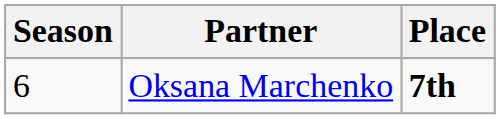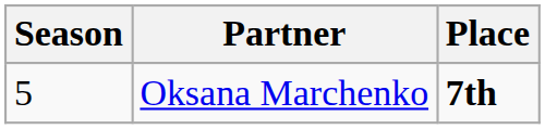 <table class="wikitable sortable">
 <tr>
 <th>Season</th>
 <th>Partner</th>
 <th>Place</th>
 </tr>
 <tr>
-<td>6</td>
+<td>5</td>
 <td><a href='#'>Oksana Marchenko</a></td>
 <td><strong>7th</strong></td>
 </tr>
 </table>
